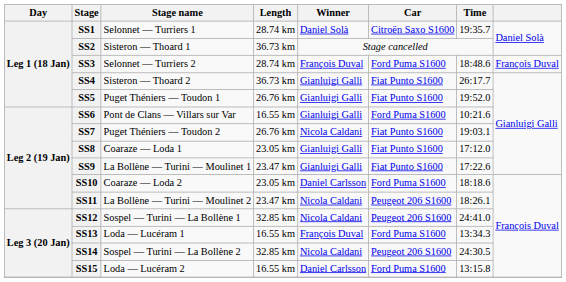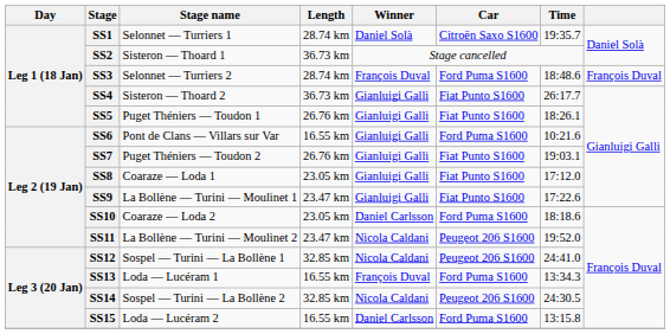 <table class="wikitable" style="font-size: 85%;">
 <tr>
 <th>Day</th>
 <th>Stage</th>
 <th>Stage name</th>
 <th>Length</th>
 <th>Winner</th>
 <th>Car</th>
 <th>Time</th>
 <th></th>
 </tr>
 <tr>
 <th rowspan="5">Leg 1 (18 Jan)</th>
 <th>SS1</th>
 <td>Selonnet — Turriers 1</td>
 <td align="center">28.74 km</td>
 <td> <a href='#'>Daniel Solà</a></td>
 <td><a href='#'>Citroën Saxo S1600</a></td>
 <td>19:35.7</td>
 <td rowspan="2"> <a href='#'>Daniel Solà</a></td>
 </tr>
 <tr>
 <th>SS2</th>
 <td>Sisteron — Thoard 1</td>
 <td align="center">36.73 km</td>
 <td colspan="3" align="center"><em>Stage cancelled</em></td>
 </tr>
 <tr>
 <th>SS3</th>
 <td>Selonnet — Turriers 2</td>
 <td align="center">28.74 km</td>
 <td> <a href='#'>François Duval</a></td>
 <td><a href='#'>Ford Puma S1600</a></td>
 <td>18:48.6</td>
 <td rowspan="1"> <a href='#'>François Duval</a></td>
 </tr>
 <tr>
 <th>SS4</th>
 <td>Sisteron — Thoard 2</td>
 <td align="center">36.73 km</td>
 <td> <a href='#'>Gianluigi Galli</a></td>
 <td><a href='#'>Fiat Punto S1600</a></td>
 <td>26:17.7</td>
 <td rowspan="6"> <a href='#'>Gianluigi Galli</a></td>
 </tr>
 <tr>
 <th>SS5</th>
 <td>Puget Théniers — Toudon 1</td>
 <td align="center">26.76 km</td>
 <td> <a href='#'>Gianluigi Galli</a></td>
 <td><a href='#'>Fiat Punto S1600</a></td>
-<td>19:52.0</td>
+<td>18:26.1</td>
 </tr>
 <tr>
 <th rowspan="6">Leg 2 (19 Jan)</th>
 <th>SS6</th>
 <td>Pont de Clans — Villars sur Var</td>
 <td align="center">16.55 km</td>
 <td> <a href='#'>Gianluigi Galli</a></td>
 <td><a href='#'>Ford Puma S1600</a></td>
 <td>10:21.6</td>
 </tr>
 <tr>
 <th>SS7</th>
 <td>Puget Théniers — Toudon 2</td>
 <td align="center">26.76 km</td>
-<td> <a href='#'>Nicola Caldani</a></td>
+<td> <a href='#'>Gianluigi Galli</a></td>
 <td><a href='#'>Fiat Punto S1600</a></td>
 <td>19:03.1</td>
 </tr>
 <tr>
 <th>SS8</th>
 <td>Coaraze — Loda 1</td>
 <td align="center">23.05 km</td>
 <td> <a href='#'>Gianluigi Galli</a></td>
 <td><a href='#'>Fiat Punto S1600</a></td>
 <td>17:12.0</td>
 </tr>
 <tr>
 <th>SS9</th>
 <td>La Bollène — Turini — Moulinet 1</td>
 <td align="center">23.47 km</td>
 <td> <a href='#'>Gianluigi Galli</a></td>
 <td><a href='#'>Fiat Punto S1600</a></td>
 <td>17:22.6</td>
 </tr>
 <tr>
 <th>SS10</th>
 <td>Coaraze — Loda 2</td>
 <td align="center">23.05 km</td>
 <td> <a href='#'>Daniel Carlsson</a></td>
 <td><a href='#'>Ford Puma S1600</a></td>
 <td>18:18.6</td>
 <td rowspan="6"> <a href='#'>François Duval</a></td>
 </tr>
 <tr>
 <th>SS11</th>
 <td>La Bollène — Turini — Moulinet 2</td>
 <td align="center">23.47 km</td>
 <td> <a href='#'>Nicola Caldani</a></td>
 <td><a href='#'>Peugeot 206 S1600</a></td>
-<td>18:26.1</td>
+<td>19:52.0</td>
 </tr>
 <tr>
 <th rowspan="4">Leg 3 (20 Jan)</th>
 <th>SS12</th>
 <td>Sospel — Turini — La Bollène 1</td>
 <td align="center">32.85 km</td>
 <td> <a href='#'>Nicola Caldani</a></td>
 <td><a href='#'>Peugeot 206 S1600</a></td>
 <td>24:41.0</td>
 </tr>
 <tr>
 <th>SS13</th>
 <td>Loda — Lucéram 1</td>
 <td align="center">16.55 km</td>
 <td> <a href='#'>François Duval</a></td>
 <td><a href='#'>Ford Puma S1600</a></td>
 <td>13:34.3</td>
 </tr>
 <tr>
 <th>SS14</th>
 <td>Sospel — Turini — La Bollène 2</td>
 <td align="center">32.85 km</td>
 <td> <a href='#'>Nicola Caldani</a></td>
 <td><a href='#'>Peugeot 206 S1600</a></td>
 <td>24:30.5</td>
 </tr>
 <tr>
 <th>SS15</th>
 <td>Loda — Lucéram 2</td>
 <td align="center">16.55 km</td>
 <td> <a href='#'>Daniel Carlsson</a></td>
 <td><a href='#'>Ford Puma S1600</a></td>
 <td>13:15.8</td>
 </tr>
 <tr>
 </tr>
 </table>
